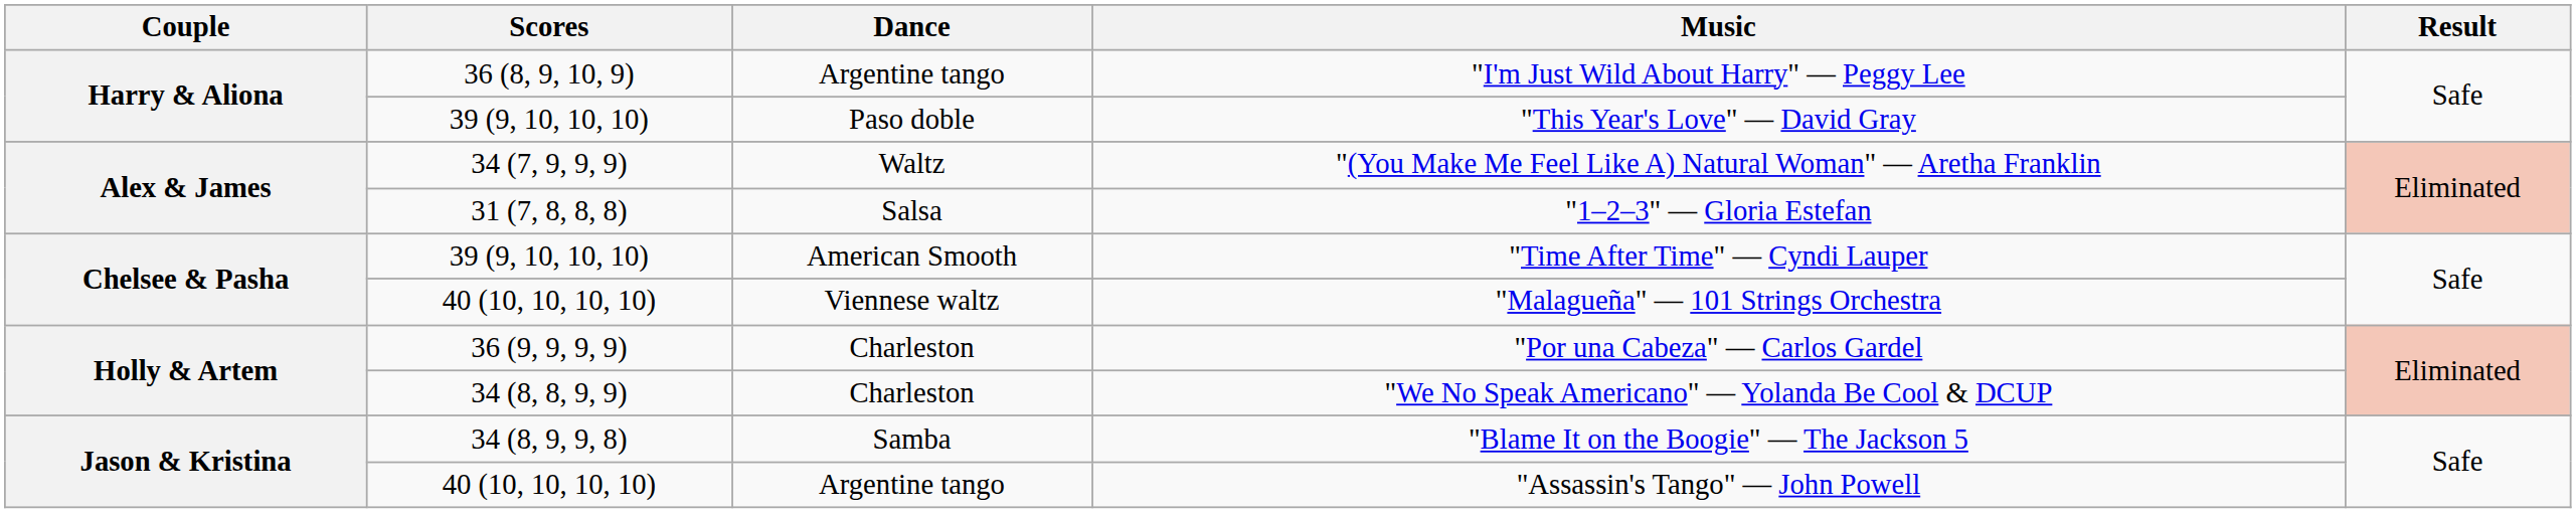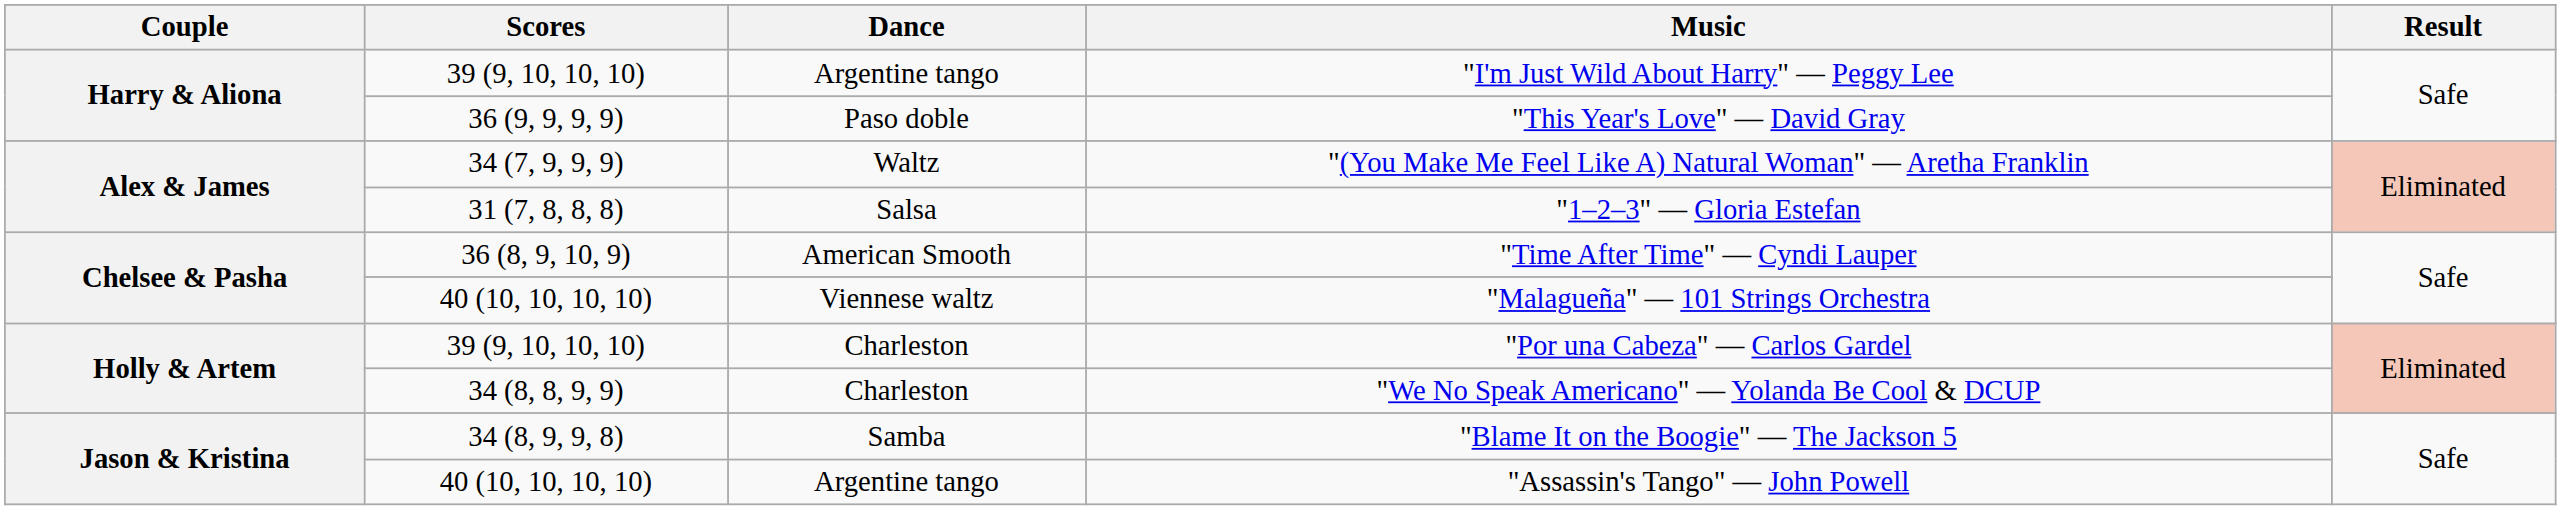 <table class="wikitable sortable" style="text-align:center; width:90%">
 <tr>
 <th scope="col">Couple</th>
 <th scope="col">Scores</th>
 <th scope="col" class="unsortable">Dance</th>
 <th scope="col" class="unsortable">Music</th>
 <th scope="col" class="unsortable">Result</th>
 </tr>
 <tr>
 <th scope="row" rowspan=2>Harry & Aliona</th>
-<td>36 (8, 9, 10, 9)</td>
+<td>39 (9, 10, 10, 10)</td>
 <td>Argentine tango</td>
 <td>"<a href='#'>I'm Just Wild About Harry</a>" — <a href='#'>Peggy Lee</a></td>
 <td rowspan=2>Safe</td>
 </tr>
 <tr>
-<td>39 (9, 10, 10, 10)</td>
+<td>36 (9, 9, 9, 9)</td>
 <td>Paso doble</td>
 <td>"<a href='#'>This Year's Love</a>" — <a href='#'>David Gray</a></td>
 </tr>
 <tr>
 <th scope="row" rowspan=2>Alex & James</th>
 <td>34 (7, 9, 9, 9)</td>
 <td>Waltz</td>
 <td>"<a href='#'>(You Make Me Feel Like A) Natural Woman</a>" — <a href='#'>Aretha Franklin</a></td>
 <td rowspan=2 bgcolor="f4c7b8">Eliminated</td>
 </tr>
 <tr>
 <td>31 (7, 8, 8, 8)</td>
 <td>Salsa</td>
 <td>"<a href='#'>1–2–3</a>" — <a href='#'>Gloria Estefan</a></td>
 </tr>
 <tr>
 <th scope="row" rowspan=2>Chelsee & Pasha</th>
-<td>39 (9, 10, 10, 10)</td>
+<td>36 (8, 9, 10, 9)</td>
 <td>American Smooth</td>
 <td>"<a href='#'>Time After Time</a>" — <a href='#'>Cyndi Lauper</a></td>
 <td rowspan=2>Safe</td>
 </tr>
 <tr>
 <td>40 (10, 10, 10, 10)</td>
 <td>Viennese waltz</td>
 <td>"<a href='#'>Malagueña</a>" — <a href='#'>101 Strings Orchestra</a></td>
 </tr>
 <tr>
 <th scope="row" rowspan=2>Holly & Artem</th>
-<td>36 (9, 9, 9, 9)</td>
+<td>39 (9, 10, 10, 10)</td>
 <td>Charleston</td>
 <td>"<a href='#'>Por una Cabeza</a>" — <a href='#'>Carlos Gardel</a></td>
 <td rowspan=2 bgcolor="f4c7b8">Eliminated</td>
 </tr>
 <tr>
 <td>34 (8, 8, 9, 9)</td>
 <td>Charleston</td>
 <td>"<a href='#'>We No Speak Americano</a>" — <a href='#'>Yolanda Be Cool</a> & <a href='#'>DCUP</a></td>
 </tr>
 <tr>
 <th scope="row" rowspan=2>Jason & Kristina</th>
 <td>34 (8, 9, 9, 8)</td>
 <td>Samba</td>
 <td>"<a href='#'>Blame It on the Boogie</a>" — <a href='#'>The Jackson 5</a></td>
 <td rowspan=2>Safe</td>
 </tr>
 <tr>
 <td>40 (10, 10, 10, 10)</td>
 <td>Argentine tango</td>
 <td>"Assassin's Tango" — <a href='#'>John Powell</a></td>
 </tr>
 </table>
